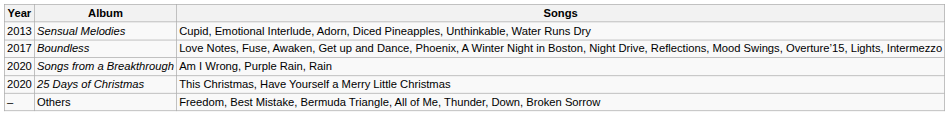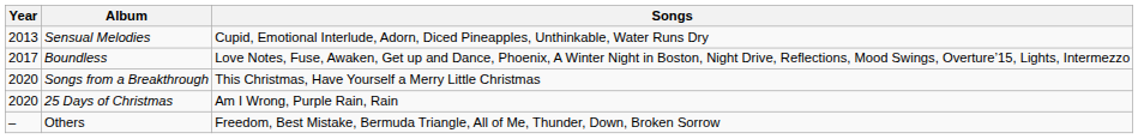 <table class="wikitable">
 <tr>
 <th>Year</th>
 <th>Album</th>
 <th>Songs</th>
 </tr>
 <tr>
 <td>2013</td>
 <td><em>Sensual Melodies</em></td>
 <td>Cupid, Emotional Interlude, Adorn, Diced Pineapples, Unthinkable, Water Runs Dry</td>
 </tr>
 <tr>
 <td>2017</td>
 <td><em>Boundless</em></td>
 <td>Love Notes, Fuse, Awaken, Get up and Dance, Phoenix, A Winter Night in Boston, Night Drive, Reflections, Mood Swings, Overture’15, Lights, Intermezzo</td>
 </tr>
 <tr>
 <td>2020</td>
 <td><em>Songs from a Breakthrough</em></td>
-<td>Am I Wrong, Purple Rain, Rain</td>
+<td>This Christmas, Have Yourself a Merry Little Christmas</td>
 </tr>
 <tr>
 <td>2020</td>
 <td><em>25 Days of Christmas</em></td>
-<td>This Christmas, Have Yourself a Merry Little Christmas</td>
+<td>Am I Wrong, Purple Rain, Rain</td>
 </tr>
 <tr>
 <td>–</td>
 <td>Others</td>
 <td>Freedom, Best Mistake, Bermuda Triangle, All of Me, Thunder, Down, Broken Sorrow</td>
 </tr>
 </table>
